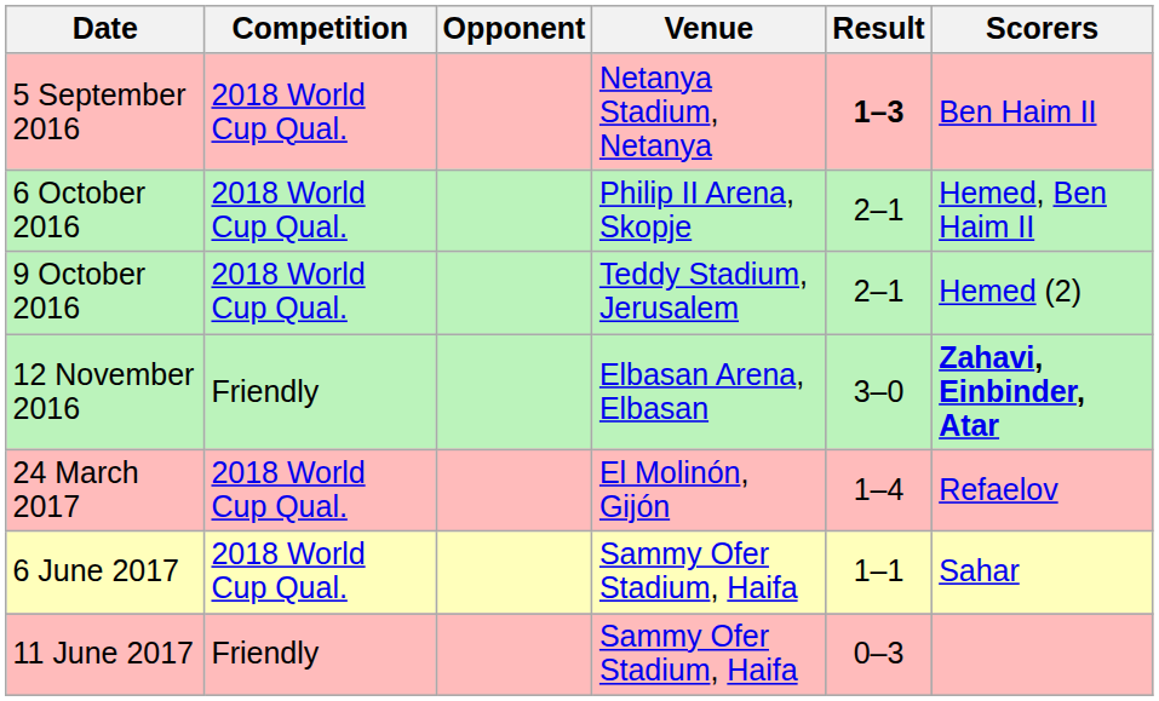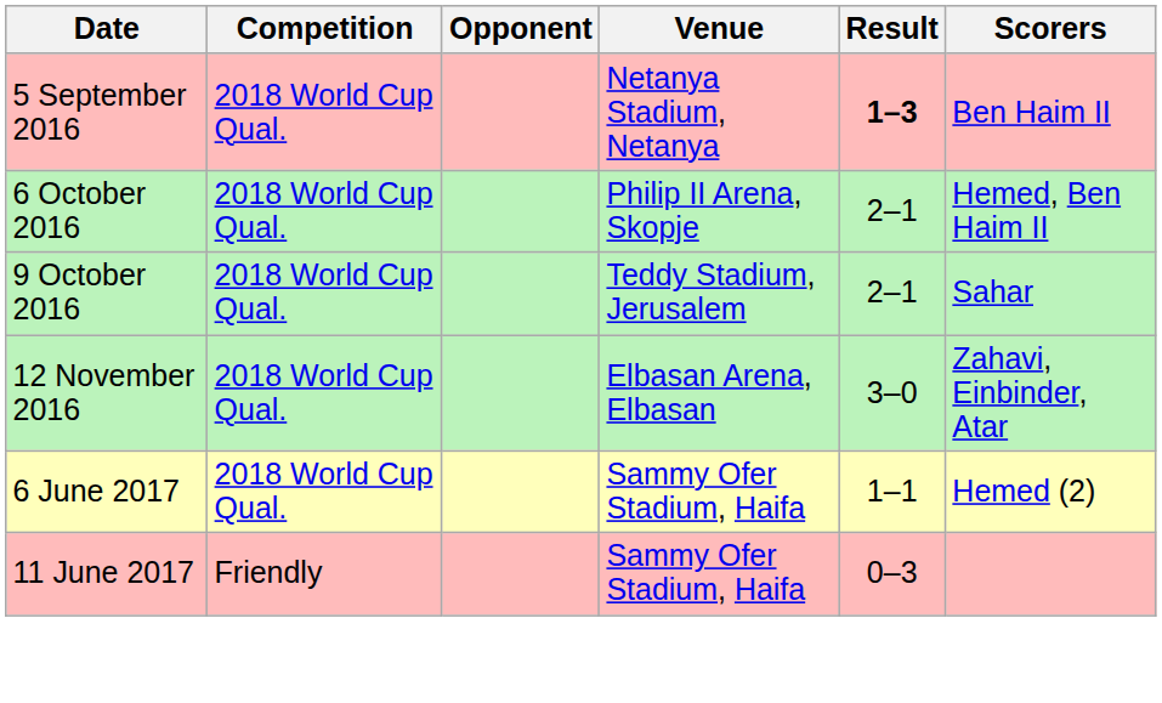 <table class="wikitable">
 <tr>
 <th>Date</th>
 <th>Competition</th>
 <th>Opponent</th>
 <th>Venue</th>
 <th>Result</th>
 <th>Scorers</th>
 </tr>
 <tr bgcolor="#FFBBBB">
 <td>5 September 2016</td>
 <td><a href='#'>2018 World Cup Qual.</a></td>
 <td></td>
 <td><a href='#'>Netanya Stadium</a>, <a href='#'>Netanya</a></td>
 <td align=center><strong>1–3</strong></td>
 <td><a href='#'>Ben Haim II</a></td>
 </tr>
 <tr bgcolor="#BBF3BB">
 <td>6 October 2016</td>
 <td><a href='#'>2018 World Cup Qual.</a></td>
 <td></td>
 <td><a href='#'>Philip II Arena</a>, <a href='#'>Skopje</a></td>
 <td align=center>2–1</td>
 <td><a href='#'>Hemed</a>, <a href='#'>Ben Haim II</a></td>
 </tr>
 <tr bgcolor="#BBF3BB">
 <td>9 October 2016</td>
 <td><a href='#'>2018 World Cup Qual.</a></td>
 <td></td>
 <td><a href='#'>Teddy Stadium</a>, <a href='#'>Jerusalem</a></td>
 <td align=center>2–1</td>
-<td><a href='#'>Hemed</a> (2)</td>
+<td><a href='#'>Sahar</a></td>
 </tr>
 <tr bgcolor="#BBF3BB">
 <td>12 November 2016</td>
-<td>Friendly</td>
+<td><a href='#'>2018 World Cup Qual.</a></td>
 <td></td>
 <td><a href='#'>Elbasan Arena</a>, <a href='#'>Elbasan</a></td>
 <td align=center>3–0</td>
-<td><strong><a href='#'>Zahavi</a>, <a href='#'>Einbinder</a>, <a href='#'>Atar</a></strong></td>
-</tr>
-<tr bgcolor="#FFBBBB">
-<td>24 March 2017</td>
-<td><a href='#'>2018 World Cup Qual.</a></td>
-<td></td>
-<td><a href='#'>El Molinón</a>, <a href='#'>Gijón</a></td>
-<td align=center>1–4</td>
-<td><a href='#'>Refaelov</a></td>
+<td><a href='#'>Zahavi</a>, <a href='#'>Einbinder</a>, <a href='#'>Atar</a></td>
 </tr>
 <tr bgcolor="FFFFBB">
 <td>6 June 2017</td>
 <td><a href='#'>2018 World Cup Qual.</a></td>
 <td></td>
 <td><a href='#'>Sammy Ofer Stadium</a>, <a href='#'>Haifa</a></td>
 <td align=center>1–1</td>
-<td><a href='#'>Sahar</a></td>
+<td><a href='#'>Hemed</a> (2)</td>
 </tr>
 <tr bgcolor="#FFBBBB">
 <td>11 June 2017</td>
 <td>Friendly</td>
 <td></td>
 <td><a href='#'>Sammy Ofer Stadium</a>, <a href='#'>Haifa</a></td>
 <td align=center>0–3</td>
 <td></td>
 </tr>
 </table>
